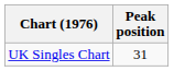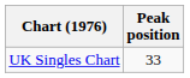 <table class="wikitable">
 <tr>
 <th>Chart (1976)</th>
 <th style="text-align:center;">Peak<br>position</th>
 </tr>
 <tr>
 <td><a href='#'>UK Singles Chart</a></td>
-<td style="text-align:center;">31</td>
+<td style="text-align:center;">33</td>
 </tr>
 </table>
